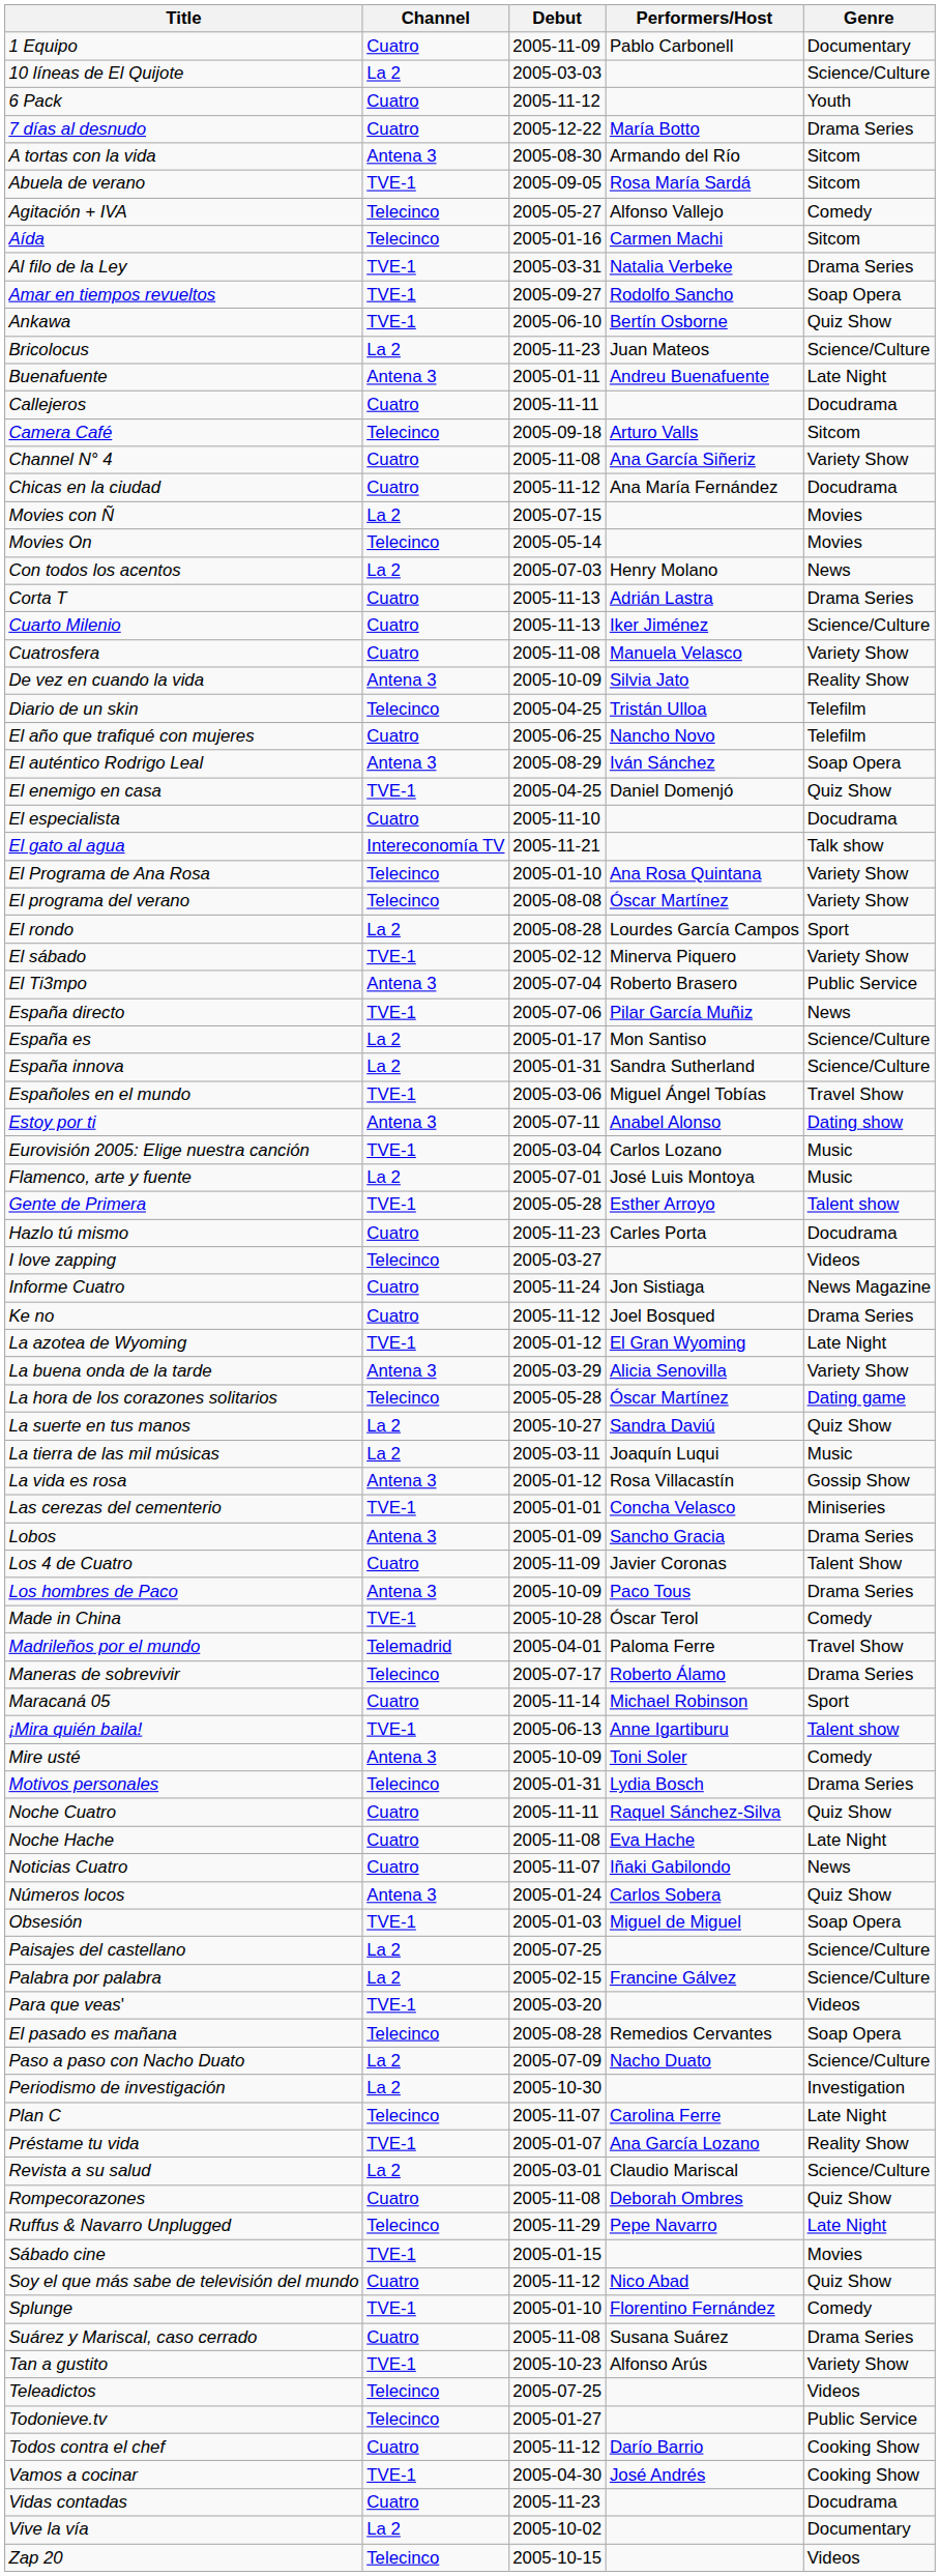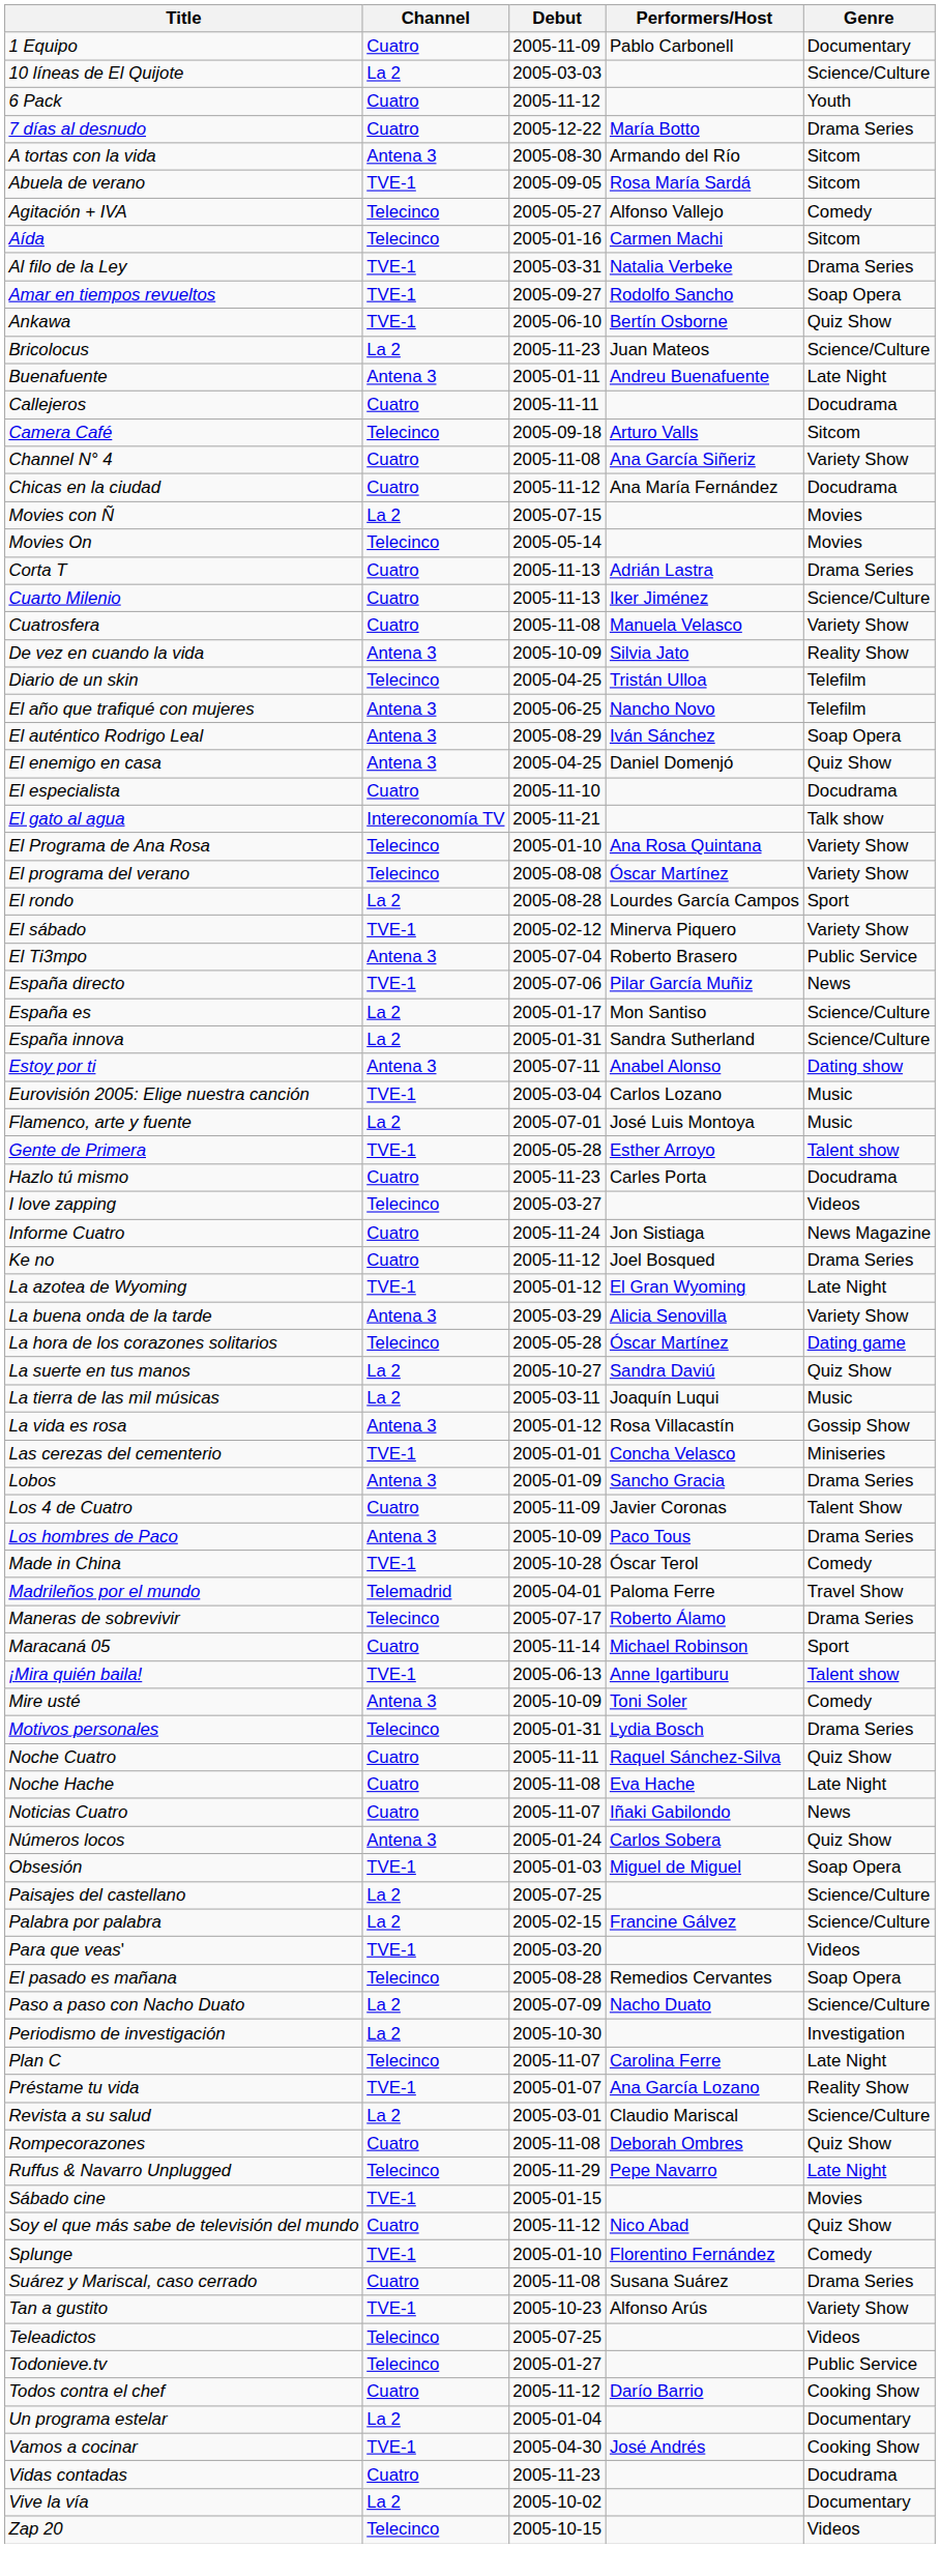 <table class="wikitable sortable">
 <tr>
 <th>Title</th>
 <th>Channel</th>
 <th>Debut</th>
 <th>Performers/Host</th>
 <th>Genre</th>
 </tr>
 <tr>
 <td><em>1 Equipo</em></td>
 <td><a href='#'>Cuatro</a></td>
 <td>2005-11-09</td>
 <td>Pablo Carbonell</td>
 <td>Documentary</td>
 </tr>
 <tr>
 <td><em>10 líneas de El Quijote</em></td>
 <td><a href='#'>La 2</a></td>
 <td>2005-03-03</td>
 <td></td>
 <td>Science/Culture</td>
 </tr>
 <tr>
 <td><em>6 Pack</em></td>
 <td><a href='#'>Cuatro</a></td>
 <td>2005-11-12</td>
 <td></td>
 <td>Youth</td>
 </tr>
 <tr>
 <td><em><a href='#'>7 días al desnudo</a></em></td>
 <td><a href='#'>Cuatro</a></td>
 <td>2005-12-22</td>
 <td><a href='#'>María Botto</a></td>
 <td>Drama Series</td>
 </tr>
 <tr>
 <td><em>A tortas con la vida</em></td>
 <td><a href='#'>Antena 3</a></td>
 <td>2005-08-30</td>
 <td>Armando del Río</td>
 <td>Sitcom</td>
 </tr>
 <tr>
 <td><em>Abuela de verano</em></td>
 <td><a href='#'>TVE-1</a></td>
 <td>2005-09-05</td>
 <td><a href='#'>Rosa María Sardá</a></td>
 <td>Sitcom</td>
 </tr>
 <tr>
 <td><em>Agitación + IVA</em></td>
 <td><a href='#'>Telecinco</a></td>
 <td>2005-05-27</td>
 <td>Alfonso Vallejo</td>
 <td>Comedy</td>
 </tr>
 <tr>
 <td><em><a href='#'>Aída</a></em></td>
 <td><a href='#'>Telecinco</a></td>
 <td>2005-01-16</td>
 <td><a href='#'>Carmen Machi</a></td>
 <td>Sitcom</td>
 </tr>
 <tr>
 <td><em>Al filo de la Ley</em></td>
 <td><a href='#'>TVE-1</a></td>
 <td>2005-03-31</td>
 <td><a href='#'>Natalia Verbeke</a></td>
 <td>Drama Series</td>
 </tr>
 <tr>
 <td><em><a href='#'>Amar en tiempos revueltos</a></em></td>
 <td><a href='#'>TVE-1</a></td>
 <td>2005-09-27</td>
 <td><a href='#'>Rodolfo Sancho</a></td>
 <td>Soap Opera</td>
 </tr>
 <tr>
 <td><em>Ankawa</em></td>
 <td><a href='#'>TVE-1</a></td>
 <td>2005-06-10</td>
 <td><a href='#'>Bertín Osborne</a></td>
 <td>Quiz Show</td>
 </tr>
 <tr>
 <td><em>Bricolocus</em></td>
 <td><a href='#'>La 2</a></td>
 <td>2005-11-23</td>
 <td>Juan Mateos</td>
 <td>Science/Culture</td>
 </tr>
 <tr>
 <td><em>Buenafuente</em></td>
 <td><a href='#'>Antena 3</a></td>
 <td>2005-01-11</td>
 <td><a href='#'>Andreu Buenafuente</a></td>
 <td>Late Night</td>
 </tr>
 <tr>
 <td><em>Callejeros</em></td>
 <td><a href='#'>Cuatro</a></td>
 <td>2005-11-11</td>
 <td></td>
 <td>Docudrama</td>
 </tr>
 <tr>
 <td><em><a href='#'>Camera Café</a> </em></td>
 <td><a href='#'>Telecinco</a></td>
 <td>2005-09-18</td>
 <td><a href='#'>Arturo Valls</a></td>
 <td>Sitcom</td>
 </tr>
 <tr>
 <td><em>Channel N° 4</em></td>
 <td><a href='#'>Cuatro</a></td>
 <td>2005-11-08</td>
 <td><a href='#'>Ana García Siñeriz</a></td>
 <td>Variety Show</td>
 </tr>
 <tr>
 <td><em>Chicas en la ciudad</em></td>
 <td><a href='#'>Cuatro</a></td>
 <td>2005-11-12</td>
 <td>Ana María Fernández</td>
 <td>Docudrama</td>
 </tr>
 <tr>
 <td><em>Movies con Ñ</em></td>
 <td><a href='#'>La 2</a></td>
 <td>2005-07-15</td>
 <td></td>
 <td>Movies</td>
 </tr>
 <tr>
 <td><em>Movies On</em></td>
 <td><a href='#'>Telecinco</a></td>
 <td>2005-05-14</td>
 <td></td>
 <td>Movies</td>
 </tr>
 <tr>
-<td><em>Con todos los acentos</em></td>
-<td><a href='#'>La 2</a></td>
-<td>2005-07-03</td>
-<td>Henry Molano</td>
-<td>News</td>
-</tr>
-<tr>
 <td><em>Corta T</em></td>
 <td><a href='#'>Cuatro</a></td>
 <td>2005-11-13</td>
 <td><a href='#'>Adrián Lastra</a></td>
 <td>Drama Series</td>
 </tr>
 <tr>
 <td><em><a href='#'>Cuarto Milenio</a></em></td>
 <td><a href='#'>Cuatro</a></td>
 <td>2005-11-13</td>
 <td><a href='#'>Iker Jiménez</a></td>
 <td>Science/Culture</td>
 </tr>
 <tr>
 <td><em>Cuatrosfera</em></td>
 <td><a href='#'>Cuatro</a></td>
 <td>2005-11-08</td>
 <td><a href='#'>Manuela Velasco</a></td>
 <td>Variety Show</td>
 </tr>
 <tr>
 <td><em>De vez en cuando la vida</em></td>
 <td><a href='#'>Antena 3</a></td>
 <td>2005-10-09</td>
 <td><a href='#'>Silvia Jato</a></td>
 <td>Reality Show</td>
 </tr>
 <tr>
 <td><em>Diario de un skin</em></td>
 <td><a href='#'>Telecinco</a></td>
 <td>2005-04-25</td>
 <td><a href='#'>Tristán Ulloa</a></td>
 <td>Telefilm</td>
 </tr>
 <tr>
 <td><em>El año que trafiqué con mujeres</em></td>
-<td><a href='#'>Cuatro</a></td>
+<td><a href='#'>Antena 3</a></td>
 <td>2005-06-25</td>
 <td><a href='#'>Nancho Novo</a></td>
 <td>Telefilm</td>
 </tr>
 <tr>
 <td><em>El auténtico Rodrigo Leal</em></td>
 <td><a href='#'>Antena 3</a></td>
 <td>2005-08-29</td>
 <td><a href='#'>Iván Sánchez</a></td>
 <td>Soap Opera</td>
 </tr>
 <tr>
 <td><em>El enemigo en casa</em></td>
-<td><a href='#'>TVE-1</a></td>
+<td><a href='#'>Antena 3</a></td>
 <td>2005-04-25</td>
 <td>Daniel Domenjó</td>
 <td>Quiz Show</td>
 </tr>
 <tr>
 <td><em>El especialista </em></td>
 <td><a href='#'>Cuatro</a></td>
 <td>2005-11-10</td>
 <td></td>
 <td>Docudrama</td>
 </tr>
 <tr>
 <td><em><a href='#'>El gato al agua</a></em></td>
 <td><a href='#'>Intereconomía TV</a></td>
 <td>2005-11-21</td>
 <td></td>
 <td>Talk show</td>
 </tr>
 <tr>
 <td><em>El Programa de Ana Rosa</em></td>
 <td><a href='#'>Telecinco</a></td>
 <td>2005-01-10</td>
 <td><a href='#'>Ana Rosa Quintana</a></td>
 <td>Variety Show</td>
 </tr>
 <tr>
 <td><em>El programa del verano</em></td>
 <td><a href='#'>Telecinco</a></td>
 <td>2005-08-08</td>
 <td><a href='#'>Óscar Martínez</a></td>
 <td>Variety Show</td>
 </tr>
 <tr>
 <td><em>El rondo </em></td>
 <td><a href='#'>La 2</a></td>
 <td>2005-08-28</td>
 <td>Lourdes García Campos</td>
 <td>Sport</td>
 </tr>
 <tr>
 <td><em>El sábado </em></td>
 <td><a href='#'>TVE-1</a></td>
 <td>2005-02-12</td>
 <td>Minerva Piquero</td>
 <td>Variety Show</td>
 </tr>
 <tr>
 <td><em>El Ti3mpo</em></td>
 <td><a href='#'>Antena 3</a></td>
 <td>2005-07-04</td>
 <td>Roberto Brasero</td>
 <td>Public Service</td>
 </tr>
 <tr>
 <td><em>España directo</em></td>
 <td><a href='#'>TVE-1</a></td>
 <td>2005-07-06</td>
 <td><a href='#'>Pilar García Muñiz</a></td>
 <td>News</td>
 </tr>
 <tr>
 <td><em>España es </em></td>
 <td><a href='#'>La 2</a></td>
 <td>2005-01-17</td>
 <td>Mon Santiso</td>
 <td>Science/Culture</td>
 </tr>
 <tr>
 <td><em>España innova</em></td>
 <td><a href='#'>La 2</a></td>
 <td>2005-01-31</td>
 <td>Sandra Sutherland</td>
 <td>Science/Culture</td>
-</tr>
-<tr>
-<td><em>Españoles en el mundo </em></td>
-<td><a href='#'>TVE-1</a></td>
-<td>2005-03-06</td>
-<td>Miguel Ángel Tobías</td>
-<td>Travel Show</td>
 </tr>
 <tr>
 <td><em><a href='#'>Estoy por ti</a> </em></td>
 <td><a href='#'>Antena 3</a></td>
 <td>2005-07-11</td>
 <td><a href='#'>Anabel Alonso</a></td>
 <td><a href='#'>Dating show</a></td>
 </tr>
 <tr>
 <td><em>Eurovisión 2005: Elige nuestra canción</em></td>
 <td><a href='#'>TVE-1</a></td>
 <td>2005-03-04</td>
 <td>Carlos Lozano</td>
 <td>Music</td>
 </tr>
 <tr>
 <td><em>Flamenco, arte y fuente</em></td>
 <td><a href='#'>La 2</a></td>
 <td>2005-07-01</td>
 <td>José Luis Montoya</td>
 <td>Music</td>
 </tr>
 <tr>
 <td><em><a href='#'>Gente de Primera</a> </em></td>
 <td><a href='#'>TVE-1</a></td>
 <td>2005-05-28</td>
 <td><a href='#'>Esther Arroyo</a></td>
 <td><a href='#'>Talent show</a></td>
 </tr>
 <tr>
 <td><em>Hazlo tú mismo </em></td>
 <td><a href='#'>Cuatro</a></td>
 <td>2005-11-23</td>
 <td>Carles Porta</td>
 <td>Docudrama</td>
 </tr>
 <tr>
 <td><em>I love zapping</em></td>
 <td><a href='#'>Telecinco</a></td>
 <td>2005-03-27</td>
 <td></td>
 <td>Videos</td>
 </tr>
 <tr>
 <td><em>Informe Cuatro </em></td>
 <td><a href='#'>Cuatro</a></td>
 <td>2005-11-24</td>
 <td>Jon Sistiaga</td>
 <td>News Magazine</td>
 </tr>
 <tr>
 <td><em>Ke no</em></td>
 <td><a href='#'>Cuatro</a></td>
 <td>2005-11-12</td>
 <td>Joel Bosqued</td>
 <td>Drama Series</td>
 </tr>
 <tr>
 <td><em>La azotea de Wyoming</em></td>
 <td><a href='#'>TVE-1</a></td>
 <td>2005-01-12</td>
 <td><a href='#'>El Gran Wyoming</a></td>
 <td>Late Night</td>
 </tr>
 <tr>
 <td><em>La buena onda de la tarde </em></td>
 <td><a href='#'>Antena 3</a></td>
 <td>2005-03-29</td>
 <td><a href='#'>Alicia Senovilla</a></td>
 <td>Variety Show</td>
 </tr>
 <tr>
 <td><em>La hora de los corazones solitarios </em></td>
 <td><a href='#'>Telecinco</a></td>
 <td>2005-05-28</td>
 <td><a href='#'>Óscar Martínez</a></td>
 <td><a href='#'>Dating game</a></td>
 </tr>
 <tr>
 <td><em>La suerte en tus manos</em></td>
 <td><a href='#'>La 2</a></td>
 <td>2005-10-27</td>
 <td><a href='#'>Sandra Daviú</a></td>
 <td>Quiz Show</td>
 </tr>
 <tr>
 <td><em>La tierra de las mil músicas </em></td>
 <td><a href='#'>La 2</a></td>
 <td>2005-03-11</td>
 <td>Joaquín Luqui</td>
 <td>Music</td>
 </tr>
 <tr>
 <td><em>La vida es rosa </em></td>
 <td><a href='#'>Antena 3</a></td>
 <td>2005-01-12</td>
 <td>Rosa Villacastín</td>
 <td>Gossip Show</td>
 </tr>
 <tr>
 <td><em>Las cerezas del cementerio</em></td>
 <td><a href='#'>TVE-1</a></td>
 <td>2005-01-01</td>
 <td><a href='#'>Concha Velasco</a></td>
 <td>Miniseries</td>
 </tr>
 <tr>
 <td><em>Lobos</em></td>
 <td><a href='#'>Antena 3</a></td>
 <td>2005-01-09</td>
 <td><a href='#'>Sancho Gracia</a></td>
 <td>Drama Series</td>
 </tr>
 <tr>
 <td><em>Los 4 de Cuatro </em></td>
 <td><a href='#'>Cuatro</a></td>
 <td>2005-11-09</td>
 <td>Javier Coronas</td>
 <td>Talent Show</td>
 </tr>
 <tr>
 <td><em><a href='#'>Los hombres de Paco</a></em></td>
 <td><a href='#'>Antena 3</a></td>
 <td>2005-10-09</td>
 <td><a href='#'>Paco Tous</a></td>
 <td>Drama Series</td>
 </tr>
 <tr>
 <td><em>Made in China </em></td>
 <td><a href='#'>TVE-1</a></td>
 <td>2005-10-28</td>
 <td>Óscar Terol</td>
 <td>Comedy</td>
 </tr>
 <tr>
 <td><em><a href='#'>Madrileños por el mundo</a></em></td>
 <td><a href='#'>Telemadrid</a></td>
 <td>2005-04-01</td>
 <td>Paloma Ferre</td>
 <td>Travel Show</td>
 </tr>
 <tr>
 <td><em>Maneras de sobrevivir </em></td>
 <td><a href='#'>Telecinco</a></td>
 <td>2005-07-17</td>
 <td><a href='#'>Roberto Álamo</a></td>
 <td>Drama Series</td>
 </tr>
 <tr>
 <td><em>Maracaná 05</em></td>
 <td><a href='#'>Cuatro</a></td>
 <td>2005-11-14</td>
 <td><a href='#'>Michael Robinson</a></td>
 <td>Sport</td>
 </tr>
 <tr>
 <td><em><a href='#'>¡Mira quién baila!</a> </em></td>
 <td><a href='#'>TVE-1</a></td>
 <td>2005-06-13</td>
 <td><a href='#'>Anne Igartiburu</a></td>
 <td><a href='#'>Talent show</a></td>
 </tr>
 <tr>
 <td><em>Mire usté </em></td>
 <td><a href='#'>Antena 3</a></td>
 <td>2005-10-09</td>
 <td><a href='#'>Toni Soler</a></td>
 <td>Comedy</td>
 </tr>
 <tr>
 <td><em><a href='#'>Motivos personales</a></em></td>
 <td><a href='#'>Telecinco</a></td>
 <td>2005-01-31</td>
 <td><a href='#'>Lydia Bosch</a></td>
 <td>Drama Series</td>
 </tr>
 <tr>
 <td><em>Noche Cuatro</em></td>
 <td><a href='#'>Cuatro</a></td>
 <td>2005-11-11</td>
 <td><a href='#'>Raquel Sánchez-Silva</a></td>
 <td>Quiz Show</td>
 </tr>
 <tr>
 <td><em>Noche Hache</em></td>
 <td><a href='#'>Cuatro</a></td>
 <td>2005-11-08</td>
 <td><a href='#'>Eva Hache</a></td>
 <td>Late Night</td>
 </tr>
 <tr>
 <td><em>Noticias Cuatro</em></td>
 <td><a href='#'>Cuatro</a></td>
 <td>2005-11-07</td>
 <td><a href='#'>Iñaki Gabilondo</a></td>
 <td>News</td>
 </tr>
 <tr>
 <td><em>Números locos</em></td>
 <td><a href='#'>Antena 3</a></td>
 <td>2005-01-24</td>
 <td><a href='#'>Carlos Sobera</a></td>
 <td>Quiz Show</td>
 </tr>
 <tr>
 <td><em>Obsesión</em></td>
 <td><a href='#'>TVE-1</a></td>
 <td>2005-01-03</td>
 <td><a href='#'>Miguel de Miguel</a></td>
 <td>Soap Opera</td>
 </tr>
 <tr>
 <td><em>Paisajes del castellano</em></td>
 <td><a href='#'>La 2</a></td>
 <td>2005-07-25</td>
 <td></td>
 <td>Science/Culture</td>
 </tr>
 <tr>
 <td><em>Palabra por palabra</em></td>
 <td><a href='#'>La 2</a></td>
 <td>2005-02-15</td>
 <td><a href='#'>Francine Gálvez</a></td>
 <td>Science/Culture</td>
 </tr>
 <tr>
 <td><em>Para que veas</em>'</td>
 <td><a href='#'>TVE-1</a></td>
 <td>2005-03-20</td>
 <td></td>
 <td>Videos</td>
 </tr>
 <tr>
 <td><em>El pasado es mañana</em></td>
 <td><a href='#'>Telecinco</a></td>
 <td>2005-08-28</td>
 <td>Remedios Cervantes</td>
 <td>Soap Opera</td>
 </tr>
 <tr>
 <td><em>Paso a paso con Nacho Duato</em></td>
 <td><a href='#'>La 2</a></td>
 <td>2005-07-09</td>
 <td><a href='#'>Nacho Duato</a></td>
 <td>Science/Culture</td>
 </tr>
 <tr>
 <td><em>Periodismo de investigación</em></td>
 <td><a href='#'>La 2</a></td>
 <td>2005-10-30</td>
 <td></td>
 <td>Investigation</td>
 </tr>
 <tr>
 <td><em>Plan C</em></td>
 <td><a href='#'>Telecinco</a></td>
 <td>2005-11-07</td>
 <td><a href='#'>Carolina Ferre</a></td>
 <td>Late Night</td>
 </tr>
 <tr>
 <td><em>Préstame tu vida</em></td>
 <td><a href='#'>TVE-1</a></td>
 <td>2005-01-07</td>
 <td><a href='#'>Ana García Lozano</a></td>
 <td>Reality Show</td>
 </tr>
 <tr>
 <td><em>Revista a su salud</em></td>
 <td><a href='#'>La 2</a></td>
 <td>2005-03-01</td>
 <td>Claudio Mariscal</td>
 <td>Science/Culture</td>
 </tr>
 <tr>
 <td><em>Rompecorazones</em></td>
 <td><a href='#'>Cuatro</a></td>
 <td>2005-11-08</td>
 <td><a href='#'>Deborah Ombres</a></td>
 <td>Quiz Show</td>
 </tr>
 <tr>
 <td><em>Ruffus & Navarro Unplugged</em></td>
 <td><a href='#'>Telecinco</a></td>
 <td>2005-11-29</td>
 <td><a href='#'>Pepe Navarro</a></td>
 <td><a href='#'>Late Night</a></td>
 </tr>
 <tr>
 <td><em>Sábado cine</em></td>
 <td><a href='#'>TVE-1</a></td>
 <td>2005-01-15</td>
 <td></td>
 <td>Movies</td>
 </tr>
 <tr>
 <td><em>Soy el que más sabe de televisión del mundo</em></td>
 <td><a href='#'>Cuatro</a></td>
 <td>2005-11-12</td>
 <td><a href='#'>Nico Abad</a></td>
 <td>Quiz Show</td>
 </tr>
 <tr>
 <td><em>Splunge</em></td>
 <td><a href='#'>TVE-1</a></td>
 <td>2005-01-10</td>
 <td><a href='#'>Florentino Fernández</a></td>
 <td>Comedy</td>
 </tr>
 <tr>
 <td><em>Suárez y Mariscal, caso cerrado</em></td>
 <td><a href='#'>Cuatro</a></td>
 <td>2005-11-08</td>
 <td>Susana Suárez</td>
 <td>Drama Series</td>
 </tr>
 <tr>
 <td><em>Tan a gustito</em></td>
 <td><a href='#'>TVE-1</a></td>
 <td>2005-10-23</td>
 <td>Alfonso Arús</td>
 <td>Variety Show</td>
 </tr>
 <tr>
 <td><em>Teleadictos</em></td>
 <td><a href='#'>Telecinco</a></td>
 <td>2005-07-25</td>
 <td></td>
 <td>Videos</td>
 </tr>
 <tr>
 <td><em>Todonieve.tv</em></td>
 <td><a href='#'>Telecinco</a></td>
 <td>2005-01-27</td>
 <td></td>
 <td>Public Service</td>
 </tr>
 <tr>
 <td><em>Todos contra el chef</em></td>
 <td><a href='#'>Cuatro</a></td>
 <td>2005-11-12</td>
 <td><a href='#'>Darío Barrio</a></td>
 <td>Cooking Show</td>
 </tr>
 <tr>
+<td><em>Un programa estelar</em></td>
+<td><a href='#'>La 2</a></td>
+<td>2005-01-04</td>
+<td></td>
+<td>Documentary</td>
+</tr>
+<tr>
 <td><em>Vamos a cocinar</em></td>
 <td><a href='#'>TVE-1</a></td>
 <td>2005-04-30</td>
 <td><a href='#'>José Andrés</a></td>
 <td>Cooking Show</td>
 </tr>
 <tr>
 <td><em>Vidas contadas</em></td>
 <td><a href='#'>Cuatro</a></td>
 <td>2005-11-23</td>
 <td></td>
 <td>Docudrama</td>
 </tr>
 <tr>
 <td><em>Vive la vía</em></td>
 <td><a href='#'>La 2</a></td>
 <td>2005-10-02</td>
 <td></td>
 <td>Documentary</td>
 </tr>
 <tr>
 <td><em>Zap 20</em></td>
 <td><a href='#'>Telecinco</a></td>
 <td>2005-10-15</td>
 <td></td>
 <td>Videos</td>
 </tr>
 </table>
